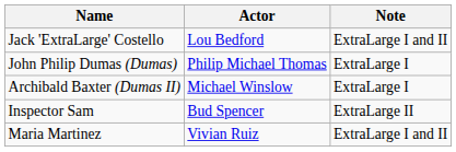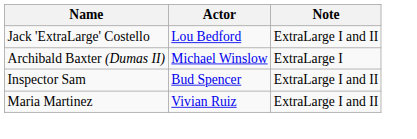 <table class="wikitable">
 <tr>
 <th>Name</th>
 <th>Actor</th>
 <th>Note</th>
 </tr>
 <tr>
 <td>Jack 'ExtraLarge' Costello</td>
 <td><a href='#'>Lou Bedford</a></td>
 <td>ExtraLarge I and II</td>
 </tr>
 <tr>
-<td>John Philip Dumas <em>(Dumas)</em></td>
-<td><a href='#'>Philip Michael Thomas</a></td>
-<td>ExtraLarge I</td>
-</tr>
-<tr>
 <td>Archibald Baxter <em>(Dumas II)</em></td>
 <td><a href='#'>Michael Winslow</a></td>
 <td>ExtraLarge I</td>
 </tr>
 <tr>
 <td>Inspector Sam</td>
 <td><a href='#'>Bud Spencer</a></td>
-<td>ExtraLarge II</td>
+<td>ExtraLarge I and II</td>
 </tr>
 <tr>
 <td>Maria Martinez</td>
 <td><a href='#'>Vivian Ruiz</a></td>
 <td>ExtraLarge I and II</td>
 </tr>
 </table>
